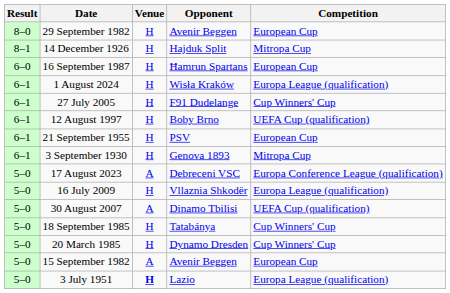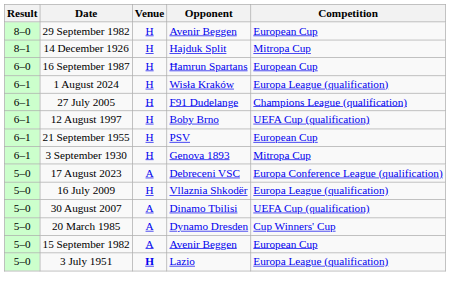 <table class="wikitable" style="text-align:center">
 <tr>
 <th>Result</th>
 <th>Date</th>
 <th>Venue</th>
 <th>Opponent</th>
 <th>Competition</th>
 </tr>
 <tr>
 <td style="background:#cfc">8–0</td>
 <td>29 September 1982</td>
 <td><a href='#'>H</a></td>
 <td align="left"> <a href='#'>Avenir Beggen</a></td>
 <td align="left"><a href='#'>European Cup</a></td>
 </tr>
 <tr>
 <td style="background:#cfc">8–1</td>
 <td>14 December 1926</td>
 <td><a href='#'>H</a></td>
 <td align="left"> <a href='#'>Hajduk Split</a></td>
 <td align="left"><a href='#'>Mitropa Cup</a></td>
 </tr>
 <tr>
 <td style="background:#cfc">6–0</td>
 <td>16 September 1987</td>
 <td><a href='#'>H</a></td>
 <td align="left"> <a href='#'>Ħamrun Spartans</a></td>
 <td align="left"><a href='#'>European Cup</a></td>
 </tr>
 <tr>
 <td style="background:#cfc">6–1</td>
 <td>1 August 2024</td>
 <td><a href='#'>H</a></td>
 <td align="left"> <a href='#'>Wisła Kraków</a></td>
 <td align="left"><a href='#'>Europa League (qualification)</a></td>
 </tr>
 <tr>
 <td style="background:#cfc">6–1</td>
 <td>27 July 2005</td>
 <td><a href='#'>H</a></td>
 <td align="left"> <a href='#'>F91 Dudelange</a></td>
-<td align="left"><a href='#'>Cup Winners' Cup</a></td>
+<td align="left"><a href='#'>Champions League (qualification)</a></td>
 </tr>
 <tr>
 <td style="background:#cfc">6–1</td>
 <td>12 August 1997</td>
 <td><a href='#'>H</a></td>
 <td align="left"> <a href='#'>Boby Brno</a></td>
 <td align="left"><a href='#'>UEFA Cup (qualification)</a></td>
 </tr>
 <tr>
 <td style="background:#cfc">6–1</td>
 <td>21 September 1955</td>
 <td><a href='#'>H</a></td>
 <td align="left"> <a href='#'>PSV</a></td>
 <td align="left"><a href='#'>European Cup</a></td>
 </tr>
 <tr>
 <td style="background:#cfc">6–1</td>
 <td>3 September 1930</td>
 <td><a href='#'>H</a></td>
 <td align="left"> <a href='#'>Genova 1893</a></td>
 <td align="left"><a href='#'>Mitropa Cup</a></td>
 </tr>
 <tr>
 <td style="background:#cfc">5–0</td>
 <td>17 August 2023</td>
 <td><a href='#'>A</a></td>
 <td align="left"> <a href='#'>Debreceni VSC</a></td>
 <td align="left"><a href='#'>Europa Conference League (qualification)</a></td>
 </tr>
 <tr>
 <td style="background:#cfc">5–0</td>
 <td>16 July 2009</td>
 <td><a href='#'>H</a></td>
 <td align="left"> <a href='#'>Vllaznia Shkodër</a></td>
 <td align="left"><a href='#'>Europa League (qualification)</a></td>
 </tr>
 <tr>
 <td style="background:#cfc">5–0</td>
 <td>30 August 2007</td>
 <td><a href='#'>A</a></td>
 <td align="left"> <a href='#'>Dinamo Tbilisi</a></td>
 <td align="left"><a href='#'>UEFA Cup (qualification)</a></td>
 </tr>
 <tr>
 <td style="background:#cfc">5–0</td>
-<td>18 September 1985</td>
-<td><a href='#'>H</a></td>
-<td align="left"> <a href='#'>Tatabánya</a></td>
-<td align="left"><a href='#'>Cup Winners' Cup</a></td>
-</tr>
-<tr>
-<td style="background:#cfc">5–0</td>
 <td>20 March 1985</td>
-<td><a href='#'>H</a></td>
+<td><a href='#'>A</a></td>
 <td align="left"> <a href='#'>Dynamo Dresden</a></td>
 <td align="left"><a href='#'>Cup Winners' Cup</a></td>
 </tr>
 <tr>
 <td style="background:#cfc">5–0</td>
 <td>15 September 1982</td>
 <td><a href='#'>A</a></td>
 <td align="left"> <a href='#'>Avenir Beggen</a></td>
 <td align="left"><a href='#'>European Cup</a></td>
 </tr>
 <tr>
 <td style="background:#cfc">5–0</td>
 <td>3 July 1951</td>
 <td><strong><a href='#'>H</a></strong></td>
 <td align="left"> <a href='#'>Lazio</a></td>
 <td align="left"><a href='#'>Europa League (qualification)</a></td>
 </tr>
 </table>
